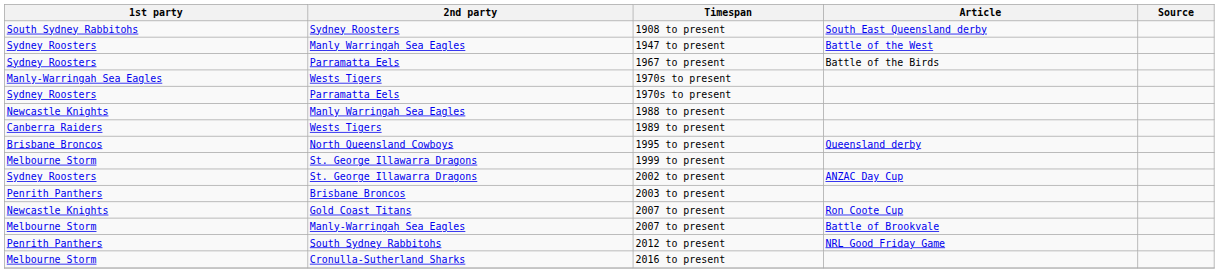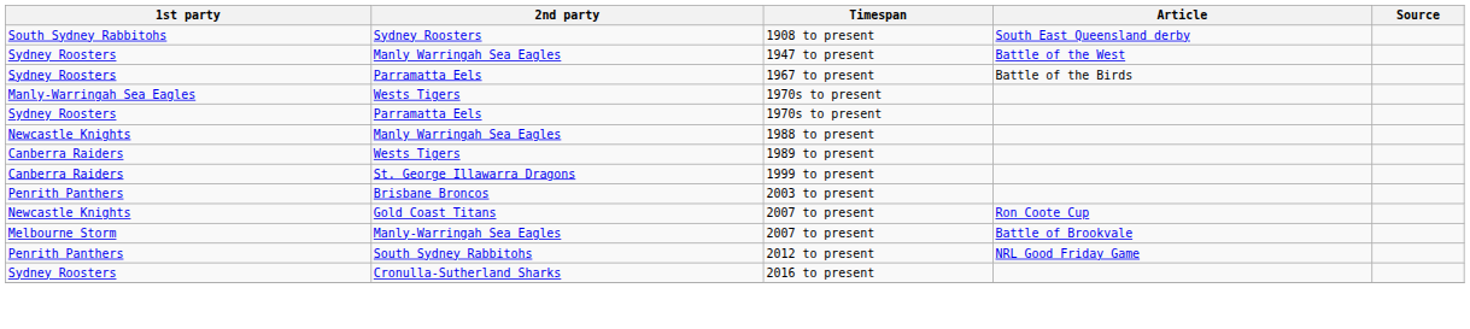 <table class="wikitable"  style="font-size:98%; width:98%;">
 <tr>
 <th>1st party</th>
 <th>2nd party</th>
 <th>Timespan</th>
 <th>Article</th>
 <th class="unsortable">Source</th>
 </tr>
 <tr>
 <td><a href='#'>South Sydney Rabbitohs</a></td>
 <td><a href='#'>Sydney Roosters</a></td>
 <td>1908 to present</td>
 <td><a href='#'>South East Queensland derby</a></td>
 <td></td>
 </tr>
 <tr>
 <td><a href='#'>Sydney Roosters</a></td>
 <td><a href='#'>Manly Warringah Sea Eagles</a></td>
 <td>1947 to present</td>
 <td><a href='#'>Battle of the West</a></td>
 <td></td>
 </tr>
 <tr>
 <td><a href='#'>Sydney Roosters</a></td>
 <td><a href='#'>Parramatta Eels</a></td>
 <td>1967 to present</td>
 <td>Battle of the Birds</td>
 <td></td>
 </tr>
 <tr>
 <td><a href='#'>Manly-Warringah Sea Eagles</a></td>
 <td><a href='#'>Wests Tigers</a></td>
 <td>1970s to present</td>
 <td></td>
 <td></td>
 </tr>
 <tr>
 <td><a href='#'>Sydney Roosters</a></td>
 <td><a href='#'>Parramatta Eels</a></td>
 <td>1970s to present</td>
 <td></td>
 <td></td>
 </tr>
 <tr>
 <td><a href='#'>Newcastle Knights</a></td>
 <td><a href='#'>Manly Warringah Sea Eagles</a></td>
 <td>1988 to present</td>
 <td></td>
 <td></td>
 </tr>
 <tr>
 <td><a href='#'>Canberra Raiders</a></td>
 <td><a href='#'>Wests Tigers</a></td>
 <td>1989 to present</td>
 <td></td>
 <td></td>
 </tr>
 <tr>
-<td><a href='#'>Brisbane Broncos</a></td>
-<td><a href='#'>North Queensland Cowboys</a></td>
-<td>1995 to present</td>
-<td><a href='#'>Queensland derby</a></td>
-<td></td>
-</tr>
-<tr>
-<td><a href='#'>Melbourne Storm</a></td>
+<td><a href='#'>Canberra Raiders</a></td>
 <td><a href='#'>St. George Illawarra Dragons</a></td>
 <td>1999 to present</td>
 <td></td>
-<td></td>
-</tr>
-<tr>
-<td><a href='#'>Sydney Roosters</a></td>
-<td><a href='#'>St. George Illawarra Dragons</a></td>
-<td>2002 to present</td>
-<td><a href='#'>ANZAC Day Cup</a></td>
 <td></td>
 </tr>
 <tr>
 <td><a href='#'>Penrith Panthers</a></td>
 <td><a href='#'>Brisbane Broncos</a></td>
 <td>2003 to present</td>
 <td></td>
 <td></td>
 </tr>
 <tr>
 <td><a href='#'>Newcastle Knights</a></td>
 <td><a href='#'>Gold Coast Titans</a></td>
 <td>2007 to present</td>
 <td><a href='#'>Ron Coote Cup</a></td>
 <td></td>
 </tr>
 <tr>
 <td><a href='#'>Melbourne Storm</a></td>
 <td><a href='#'>Manly-Warringah Sea Eagles</a></td>
 <td>2007 to present</td>
 <td><a href='#'>Battle of Brookvale</a></td>
 <td></td>
 </tr>
 <tr>
 <td><a href='#'>Penrith Panthers</a></td>
 <td><a href='#'>South Sydney Rabbitohs</a></td>
 <td>2012 to present</td>
 <td><a href='#'>NRL Good Friday Game</a></td>
 </tr>
 <tr>
-<td><a href='#'>Melbourne Storm</a></td>
+<td><a href='#'>Sydney Roosters</a></td>
 <td><a href='#'>Cronulla-Sutherland Sharks</a></td>
 <td>2016 to present</td>
 <td></td>
 <td></td>
 </tr>
 <tr>
 </tr>
 </table>
